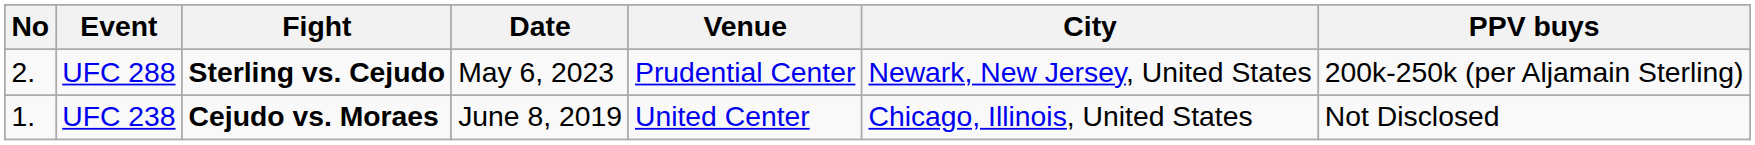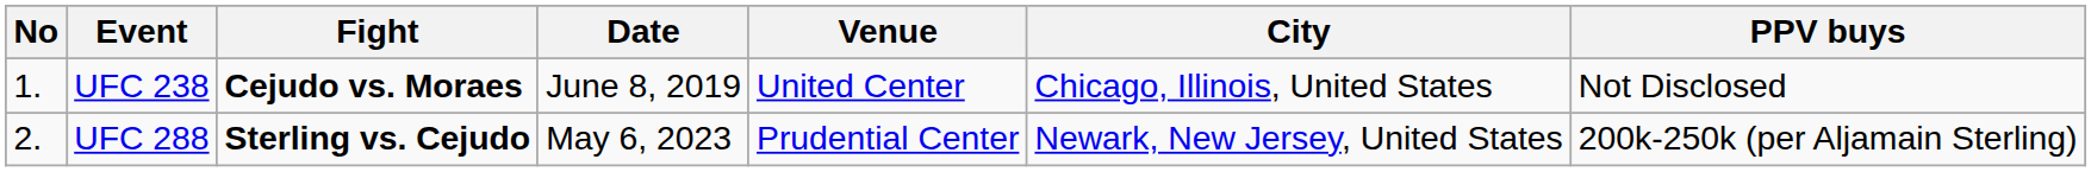 <table class="wikitable">
 <tr>
 <th>No</th>
 <th>Event</th>
 <th>Fight</th>
 <th>Date</th>
 <th>Venue</th>
 <th>City</th>
 <th>PPV buys</th>
 </tr>
 <tr>
+<td>1.</td>
+<td><a href='#'>UFC 238</a></td>
+<td><strong>Cejudo vs. Moraes</strong></td>
+<td>June 8, 2019</td>
+<td><a href='#'>United Center</a></td>
+<td><a href='#'>Chicago, Illinois</a>, United States</td>
+<td>Not Disclosed</td>
+</tr>
+<tr>
 <td>2.</td>
 <td><a href='#'>UFC 288</a></td>
 <td><strong>Sterling vs. Cejudo</strong></td>
 <td>May 6, 2023</td>
 <td><a href='#'>Prudential Center</a></td>
 <td><a href='#'>Newark, New Jersey</a>, United States</td>
 <td>200k-250k (per Aljamain Sterling) </td>
 </tr>
-<tr>
-<td>1.</td>
-<td><a href='#'>UFC 238</a></td>
-<td><strong>Cejudo vs. Moraes</strong></td>
-<td>June 8, 2019</td>
-<td><a href='#'>United Center</a></td>
-<td><a href='#'>Chicago, Illinois</a>, United States</td>
-<td>Not Disclosed</td>
-</tr>
 </table>
